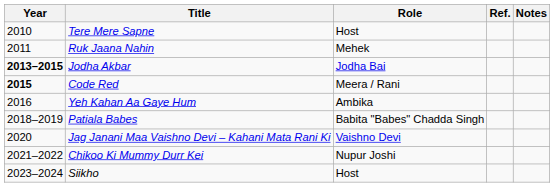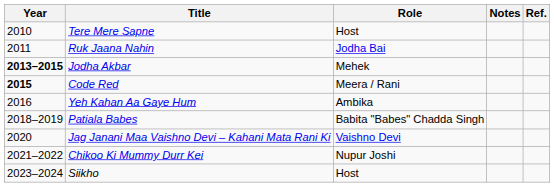 <table class="wikitable sortable">
 <tr>
 <th>Year</th>
 <th>Title</th>
 <th>Role</th>
+<th class="unsortable">Notes</th>
 <th class="unsortable">Ref.</th>
-<th class="unsortable">Notes</th>
 </tr>
 <tr>
 <td>2010</td>
 <td><em><a href='#'>Tere Mere Sapne</a></em></td>
 <td>Host</td>
 <td></td>
 <td></td>
 </tr>
 <tr>
 <td>2011</td>
 <td><em><a href='#'>Ruk Jaana Nahin</a></em></td>
-<td>Mehek</td>
+<td><a href='#'>Jodha Bai</a></td>
 <td></td>
 <td></td>
 </tr>
 <tr>
 <td><strong>2013–2015</strong></td>
 <td><em><a href='#'>Jodha Akbar</a></em></td>
-<td><a href='#'>Jodha Bai</a></td>
+<td>Mehek</td>
 <td></td>
 <td></td>
 </tr>
 <tr>
 <td><strong>2015</strong></td>
 <td><em><a href='#'>Code Red</a></em></td>
 <td>Meera / Rani</td>
 <td></td>
 <td></td>
 </tr>
 <tr>
 <td>2016</td>
 <td><em><a href='#'>Yeh Kahan Aa Gaye Hum</a></em></td>
 <td>Ambika</td>
 <td></td>
 <td></td>
 </tr>
 <tr>
 <td>2018–2019</td>
 <td><em><a href='#'>Patiala Babes</a></em></td>
 <td>Babita "Babes" Chadda Singh</td>
 <td></td>
 <td></td>
 </tr>
 <tr>
 <td>2020</td>
 <td><em><a href='#'>Jag Janani Maa Vaishno Devi – Kahani Mata Rani Ki</a></em></td>
 <td><a href='#'>Vaishno Devi</a></td>
 <td></td>
 <td></td>
 </tr>
 <tr>
 <td>2021–2022</td>
 <td><em><a href='#'>Chikoo Ki Mummy Durr Kei</a></em></td>
 <td>Nupur Joshi</td>
 <td></td>
 <td></td>
 </tr>
 <tr>
 <td>2023–2024</td>
 <td><em>Siikho</em></td>
 <td>Host</td>
 <td></td>
 <td></td>
 </tr>
 </table>
